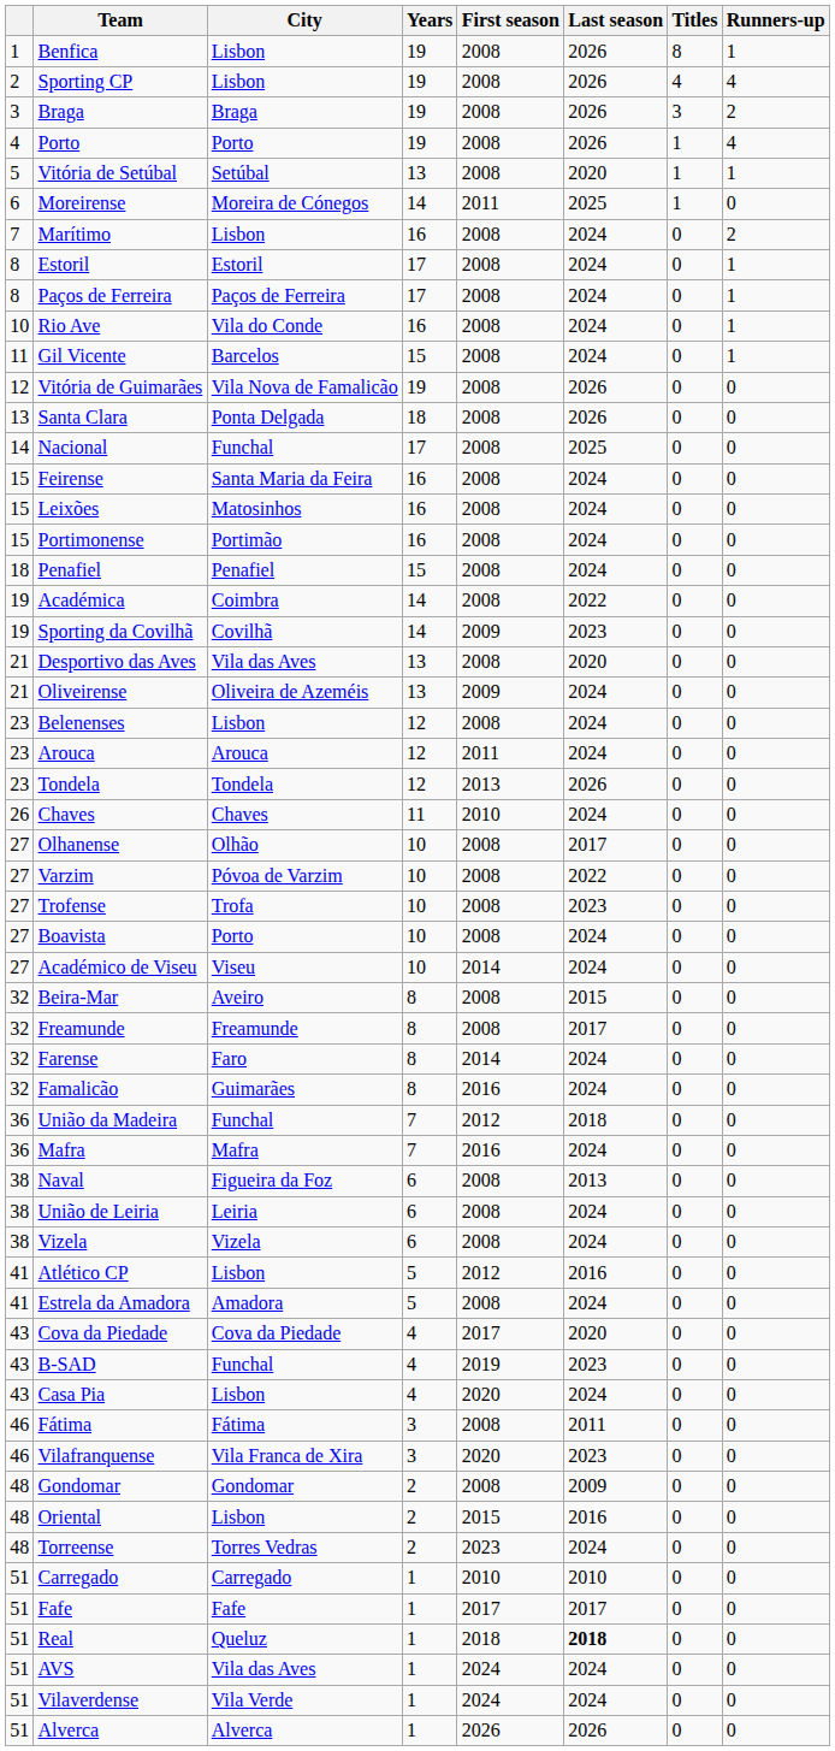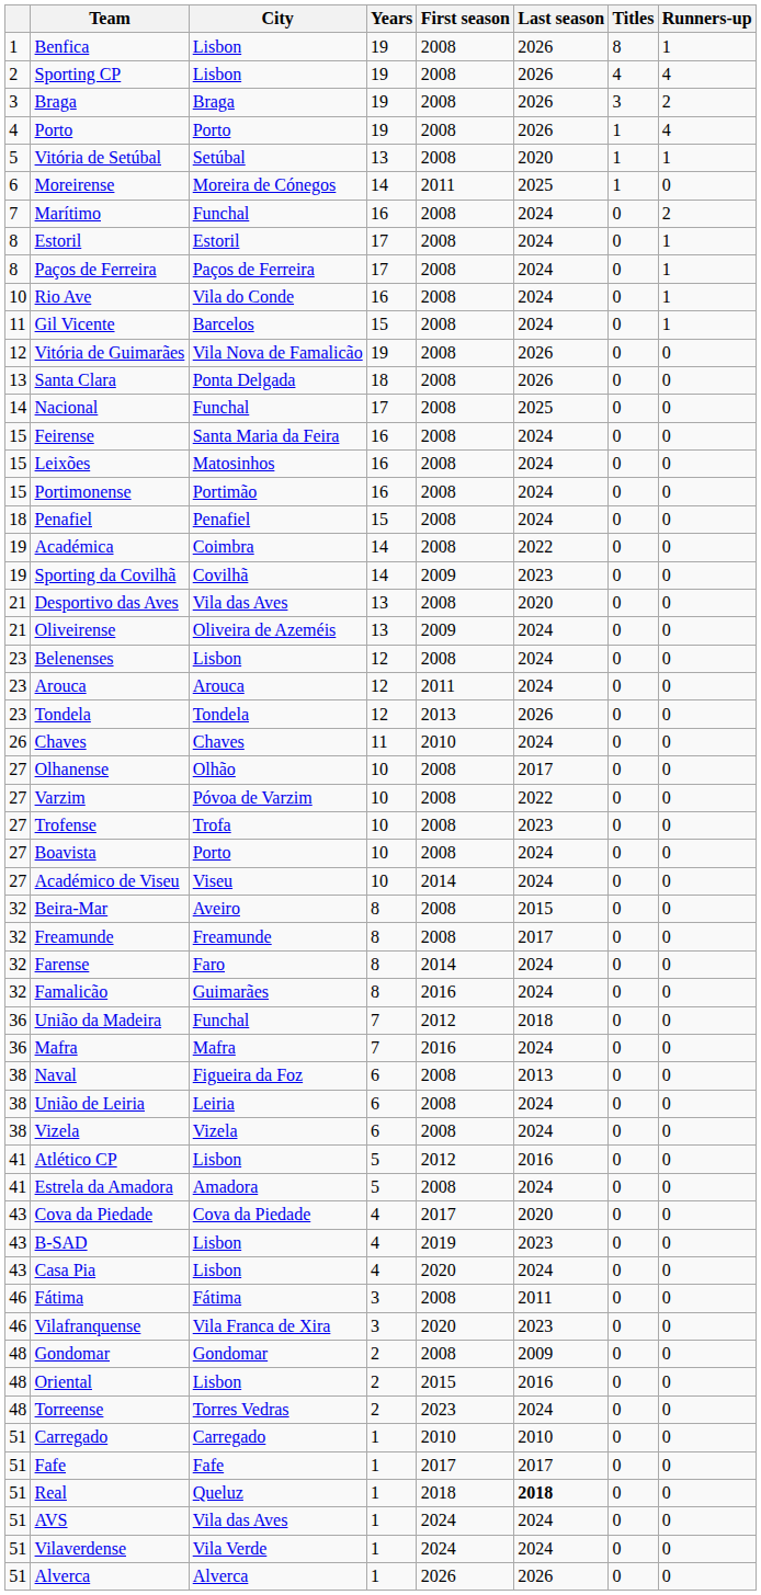 <table class="wikitable sortable">
 <tr>
 <th></th>
 <th>Team</th>
 <th>City</th>
 <th>Years</th>
 <th>First season</th>
 <th>Last season</th>
 <th>Titles</th>
 <th>Runners-up</th>
 </tr>
 <tr>
 <td>1</td>
 <td><a href='#'>Benfica</a></td>
 <td><a href='#'>Lisbon</a></td>
 <td>19</td>
 <td>2008</td>
 <td>2026</td>
 <td>8</td>
 <td>1</td>
 </tr>
 <tr>
 <td>2</td>
 <td><a href='#'>Sporting CP</a></td>
 <td><a href='#'>Lisbon</a></td>
 <td>19</td>
 <td>2008</td>
 <td>2026</td>
 <td>4</td>
 <td>4</td>
 </tr>
 <tr>
 <td>3</td>
 <td><a href='#'>Braga</a></td>
 <td><a href='#'>Braga</a></td>
 <td>19</td>
 <td>2008</td>
 <td>2026</td>
 <td>3</td>
 <td>2</td>
 </tr>
 <tr>
 <td>4</td>
 <td><a href='#'>Porto</a></td>
 <td><a href='#'>Porto</a></td>
 <td>19</td>
 <td>2008</td>
 <td>2026</td>
 <td>1</td>
 <td>4</td>
 </tr>
 <tr>
 <td>5</td>
 <td><a href='#'>Vitória de Setúbal</a></td>
 <td><a href='#'>Setúbal</a></td>
 <td>13</td>
 <td>2008</td>
 <td>2020</td>
 <td>1</td>
 <td>1</td>
 </tr>
 <tr>
 <td>6</td>
 <td><a href='#'>Moreirense</a></td>
 <td><a href='#'>Moreira de Cónegos</a></td>
 <td>14</td>
 <td>2011</td>
 <td>2025</td>
 <td>1</td>
 <td>0</td>
 </tr>
 <tr>
 <td>7</td>
 <td><a href='#'>Marítimo</a></td>
-<td><a href='#'>Lisbon</a></td>
+<td><a href='#'>Funchal</a></td>
 <td>16</td>
 <td>2008</td>
 <td>2024</td>
 <td>0</td>
 <td>2</td>
 </tr>
 <tr>
 <td>8</td>
 <td><a href='#'>Estoril</a></td>
 <td><a href='#'>Estoril</a></td>
 <td>17</td>
 <td>2008</td>
 <td>2024</td>
 <td>0</td>
 <td>1</td>
 </tr>
 <tr>
 <td>8</td>
 <td><a href='#'>Paços de Ferreira</a></td>
 <td><a href='#'>Paços de Ferreira</a></td>
 <td>17</td>
 <td>2008</td>
 <td>2024</td>
 <td>0</td>
 <td>1</td>
 </tr>
 <tr>
 <td>10</td>
 <td><a href='#'>Rio Ave</a></td>
 <td><a href='#'>Vila do Conde</a></td>
 <td>16</td>
 <td>2008</td>
 <td>2024</td>
 <td>0</td>
 <td>1</td>
 </tr>
 <tr>
 <td>11</td>
 <td><a href='#'>Gil Vicente</a></td>
 <td><a href='#'>Barcelos</a></td>
 <td>15</td>
 <td>2008</td>
 <td>2024</td>
 <td>0</td>
 <td>1</td>
 </tr>
 <tr>
 <td>12</td>
 <td><a href='#'>Vitória de Guimarães</a></td>
 <td><a href='#'>Vila Nova de Famalicão</a></td>
 <td>19</td>
 <td>2008</td>
 <td>2026</td>
 <td>0</td>
 <td>0</td>
 </tr>
 <tr>
 <td>13</td>
 <td><a href='#'>Santa Clara</a></td>
 <td><a href='#'>Ponta Delgada</a></td>
 <td>18</td>
 <td>2008</td>
 <td>2026</td>
 <td>0</td>
 <td>0</td>
 </tr>
 <tr>
 <td>14</td>
 <td><a href='#'>Nacional</a></td>
 <td><a href='#'>Funchal</a></td>
 <td>17</td>
 <td>2008</td>
 <td>2025</td>
 <td>0</td>
 <td>0</td>
 </tr>
 <tr>
 <td>15</td>
 <td><a href='#'>Feirense</a></td>
 <td><a href='#'>Santa Maria da Feira</a></td>
 <td>16</td>
 <td>2008</td>
 <td>2024</td>
 <td>0</td>
 <td>0</td>
 </tr>
 <tr>
 <td>15</td>
 <td><a href='#'>Leixões</a></td>
 <td><a href='#'>Matosinhos</a></td>
 <td>16</td>
 <td>2008</td>
 <td>2024</td>
 <td>0</td>
 <td>0</td>
 </tr>
 <tr>
 <td>15</td>
 <td><a href='#'>Portimonense</a></td>
 <td><a href='#'>Portimão</a></td>
 <td>16</td>
 <td>2008</td>
 <td>2024</td>
 <td>0</td>
 <td>0</td>
 </tr>
 <tr>
 <td>18</td>
 <td><a href='#'>Penafiel</a></td>
 <td><a href='#'>Penafiel</a></td>
 <td>15</td>
 <td>2008</td>
 <td>2024</td>
 <td>0</td>
 <td>0</td>
 </tr>
 <tr>
 <td>19</td>
 <td><a href='#'>Académica</a></td>
 <td><a href='#'>Coimbra</a></td>
 <td>14</td>
 <td>2008</td>
 <td>2022</td>
 <td>0</td>
 <td>0</td>
 </tr>
 <tr>
 <td>19</td>
 <td><a href='#'>Sporting da Covilhã</a></td>
 <td><a href='#'>Covilhã</a></td>
 <td>14</td>
 <td>2009</td>
 <td>2023</td>
 <td>0</td>
 <td>0</td>
 </tr>
 <tr>
 <td>21</td>
 <td><a href='#'>Desportivo das Aves</a></td>
 <td><a href='#'>Vila das Aves</a></td>
 <td>13</td>
 <td>2008</td>
 <td>2020</td>
 <td>0</td>
 <td>0</td>
 </tr>
 <tr>
 <td>21</td>
 <td><a href='#'>Oliveirense</a></td>
 <td><a href='#'>Oliveira de Azeméis</a></td>
 <td>13</td>
 <td>2009</td>
 <td>2024</td>
 <td>0</td>
 <td>0</td>
 </tr>
 <tr>
 <td>23</td>
 <td><a href='#'>Belenenses</a></td>
 <td><a href='#'>Lisbon</a></td>
 <td>12</td>
 <td>2008</td>
 <td>2024</td>
 <td>0</td>
 <td>0</td>
 </tr>
 <tr>
 <td>23</td>
 <td><a href='#'>Arouca</a></td>
 <td><a href='#'>Arouca</a></td>
 <td>12</td>
 <td>2011</td>
 <td>2024</td>
 <td>0</td>
 <td>0</td>
 </tr>
 <tr>
 <td>23</td>
 <td><a href='#'>Tondela</a></td>
 <td><a href='#'>Tondela</a></td>
 <td>12</td>
 <td>2013</td>
 <td>2026</td>
 <td>0</td>
 <td>0</td>
 </tr>
 <tr>
 <td>26</td>
 <td><a href='#'>Chaves</a></td>
 <td><a href='#'>Chaves</a></td>
 <td>11</td>
 <td>2010</td>
 <td>2024</td>
 <td>0</td>
 <td>0</td>
 </tr>
 <tr>
 <td>27</td>
 <td><a href='#'>Olhanense</a></td>
 <td><a href='#'>Olhão</a></td>
 <td>10</td>
 <td>2008</td>
 <td>2017</td>
 <td>0</td>
 <td>0</td>
 </tr>
 <tr>
 <td>27</td>
 <td><a href='#'>Varzim</a></td>
 <td><a href='#'>Póvoa de Varzim</a></td>
 <td>10</td>
 <td>2008</td>
 <td>2022</td>
 <td>0</td>
 <td>0</td>
 </tr>
 <tr>
 <td>27</td>
 <td><a href='#'>Trofense</a></td>
 <td><a href='#'>Trofa</a></td>
 <td>10</td>
 <td>2008</td>
 <td>2023</td>
 <td>0</td>
 <td>0</td>
 </tr>
 <tr>
 <td>27</td>
 <td><a href='#'>Boavista</a></td>
 <td><a href='#'>Porto</a></td>
 <td>10</td>
 <td>2008</td>
 <td>2024</td>
 <td>0</td>
 <td>0</td>
 </tr>
 <tr>
 <td>27</td>
 <td><a href='#'>Académico de Viseu</a></td>
 <td><a href='#'>Viseu</a></td>
 <td>10</td>
 <td>2014</td>
 <td>2024</td>
 <td>0</td>
 <td>0</td>
 </tr>
 <tr>
 <td>32</td>
 <td><a href='#'>Beira-Mar</a></td>
 <td><a href='#'>Aveiro</a></td>
 <td>8</td>
 <td>2008</td>
 <td>2015</td>
 <td>0</td>
 <td>0</td>
 </tr>
 <tr>
 <td>32</td>
 <td><a href='#'>Freamunde</a></td>
 <td><a href='#'>Freamunde</a></td>
 <td>8</td>
 <td>2008</td>
 <td>2017</td>
 <td>0</td>
 <td>0</td>
 </tr>
 <tr>
 <td>32</td>
 <td><a href='#'>Farense</a></td>
 <td><a href='#'>Faro</a></td>
 <td>8</td>
 <td>2014</td>
 <td>2024</td>
 <td>0</td>
 <td>0</td>
 </tr>
 <tr>
 <td>32</td>
 <td><a href='#'>Famalicão</a></td>
 <td><a href='#'>Guimarães</a></td>
 <td>8</td>
 <td>2016</td>
 <td>2024</td>
 <td>0</td>
 <td>0</td>
 </tr>
 <tr>
 <td>36</td>
 <td><a href='#'>União da Madeira</a></td>
 <td><a href='#'>Funchal</a></td>
 <td>7</td>
 <td>2012</td>
 <td>2018</td>
 <td>0</td>
 <td>0</td>
 </tr>
 <tr>
 <td>36</td>
 <td><a href='#'>Mafra</a></td>
 <td><a href='#'>Mafra</a></td>
 <td>7</td>
 <td>2016</td>
 <td>2024</td>
 <td>0</td>
 <td>0</td>
 </tr>
 <tr>
 <td>38</td>
 <td><a href='#'>Naval</a></td>
 <td><a href='#'>Figueira da Foz</a></td>
 <td>6</td>
 <td>2008</td>
 <td>2013</td>
 <td>0</td>
 <td>0</td>
 </tr>
 <tr>
 <td>38</td>
 <td><a href='#'>União de Leiria</a></td>
 <td><a href='#'>Leiria</a></td>
 <td>6</td>
 <td>2008</td>
 <td>2024</td>
 <td>0</td>
 <td>0</td>
 </tr>
 <tr>
 <td>38</td>
 <td><a href='#'>Vizela</a></td>
 <td><a href='#'>Vizela</a></td>
 <td>6</td>
 <td>2008</td>
 <td>2024</td>
 <td>0</td>
 <td>0</td>
 </tr>
 <tr>
 <td>41</td>
 <td><a href='#'>Atlético CP</a></td>
 <td><a href='#'>Lisbon</a></td>
 <td>5</td>
 <td>2012</td>
 <td>2016</td>
 <td>0</td>
 <td>0</td>
 </tr>
 <tr>
 <td>41</td>
 <td><a href='#'>Estrela da Amadora</a></td>
 <td><a href='#'>Amadora</a></td>
 <td>5</td>
 <td>2008</td>
 <td>2024</td>
 <td>0</td>
 <td>0</td>
 </tr>
 <tr>
 <td>43</td>
 <td><a href='#'>Cova da Piedade</a></td>
 <td><a href='#'>Cova da Piedade</a></td>
 <td>4</td>
 <td>2017</td>
 <td>2020</td>
 <td>0</td>
 <td>0</td>
 </tr>
 <tr>
 <td>43</td>
 <td><a href='#'>B-SAD</a></td>
-<td><a href='#'>Funchal</a></td>
+<td><a href='#'>Lisbon</a></td>
 <td>4</td>
 <td>2019</td>
 <td>2023</td>
 <td>0</td>
 <td>0</td>
 </tr>
 <tr>
 <td>43</td>
 <td><a href='#'>Casa Pia</a></td>
 <td><a href='#'>Lisbon</a></td>
 <td>4</td>
 <td>2020</td>
 <td>2024</td>
 <td>0</td>
 <td>0</td>
 </tr>
 <tr>
 <td>46</td>
 <td><a href='#'>Fátima</a></td>
 <td><a href='#'>Fátima</a></td>
 <td>3</td>
 <td>2008</td>
 <td>2011</td>
 <td>0</td>
 <td>0</td>
 </tr>
 <tr>
 <td>46</td>
 <td><a href='#'>Vilafranquense</a></td>
 <td><a href='#'>Vila Franca de Xira</a></td>
 <td>3</td>
 <td>2020</td>
 <td>2023</td>
 <td>0</td>
 <td>0</td>
 </tr>
 <tr>
 <td>48</td>
 <td><a href='#'>Gondomar</a></td>
 <td><a href='#'>Gondomar</a></td>
 <td>2</td>
 <td>2008</td>
 <td>2009</td>
 <td>0</td>
 <td>0</td>
 </tr>
 <tr>
 <td>48</td>
 <td><a href='#'>Oriental</a></td>
 <td><a href='#'>Lisbon</a></td>
 <td>2</td>
 <td>2015</td>
 <td>2016</td>
 <td>0</td>
 <td>0</td>
 </tr>
 <tr>
 <td>48</td>
 <td><a href='#'>Torreense</a></td>
 <td><a href='#'>Torres Vedras</a></td>
 <td>2</td>
 <td>2023</td>
 <td>2024</td>
 <td>0</td>
 <td>0</td>
 </tr>
 <tr>
 <td>51</td>
 <td><a href='#'>Carregado</a></td>
 <td><a href='#'>Carregado</a></td>
 <td>1</td>
 <td>2010</td>
 <td>2010</td>
 <td>0</td>
 <td>0</td>
 </tr>
 <tr>
 <td>51</td>
 <td><a href='#'>Fafe</a></td>
 <td><a href='#'>Fafe</a></td>
 <td>1</td>
 <td>2017</td>
 <td>2017</td>
 <td>0</td>
 <td>0</td>
 </tr>
 <tr>
 <td>51</td>
 <td><a href='#'>Real</a></td>
 <td><a href='#'>Queluz</a></td>
 <td>1</td>
 <td>2018</td>
 <td><strong>2018</strong></td>
 <td>0</td>
 <td>0</td>
 </tr>
 <tr>
 <td>51</td>
 <td><a href='#'>AVS</a></td>
 <td><a href='#'>Vila das Aves</a></td>
 <td>1</td>
 <td>2024</td>
 <td>2024</td>
 <td>0</td>
 <td>0</td>
 </tr>
 <tr>
 <td>51</td>
 <td><a href='#'>Vilaverdense</a></td>
 <td><a href='#'>Vila Verde</a></td>
 <td>1</td>
 <td>2024</td>
 <td>2024</td>
 <td>0</td>
 <td>0</td>
 </tr>
 <tr>
 <td>51</td>
 <td><a href='#'>Alverca</a></td>
 <td><a href='#'>Alverca</a></td>
 <td>1</td>
 <td>2026</td>
 <td>2026</td>
 <td>0</td>
 <td>0</td>
 </tr>
 <tr>
 </tr>
 </table>
